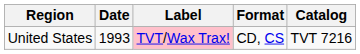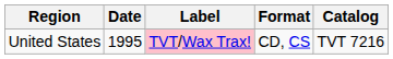 <table class="wikitable">
 <tr>
 <th>Region</th>
 <th>Date</th>
 <th>Label</th>
 <th>Format</th>
 <th>Catalog</th>
 </tr>
 <tr>
 <td>United States</td>
-<td>1993</td>
+<td>1995</td>
 <td style="background: pink;"><a href='#'>TVT</a>/<a href='#'>Wax Trax!</a></td>
 <td>CD, <a href='#'>CS</a></td>
 <td>TVT 7216</td>
 </tr>
 </table>
